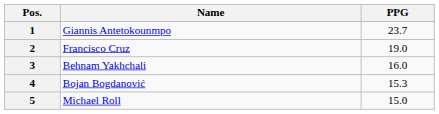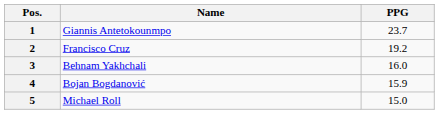 <table class=wikitable width=100% style="text-align:center;">
 <tr>
 <th width="13%">Pos.</th>
 <th width="70%">Name</th>
 <th width="17%">PPG</th>
 </tr>
 <tr>
 <th>1</th>
 <td align=left> <a href='#'>Giannis Antetokounmpo</a></td>
 <td>23.7</td>
 </tr>
 <tr>
 <th>2</th>
 <td align=left> <a href='#'>Francisco Cruz</a></td>
-<td>19.0</td>
+<td>19.2</td>
 </tr>
 <tr>
 <th>3</th>
 <td align=left> <a href='#'>Behnam Yakhchali</a></td>
 <td>16.0</td>
 </tr>
 <tr>
 <th>4</th>
 <td align=left> <a href='#'>Bojan Bogdanović</a></td>
-<td>15.3</td>
+<td>15.9</td>
 </tr>
 <tr>
 <th>5</th>
 <td align=left> <a href='#'>Michael Roll</a></td>
 <td>15.0</td>
 </tr>
 </table>
